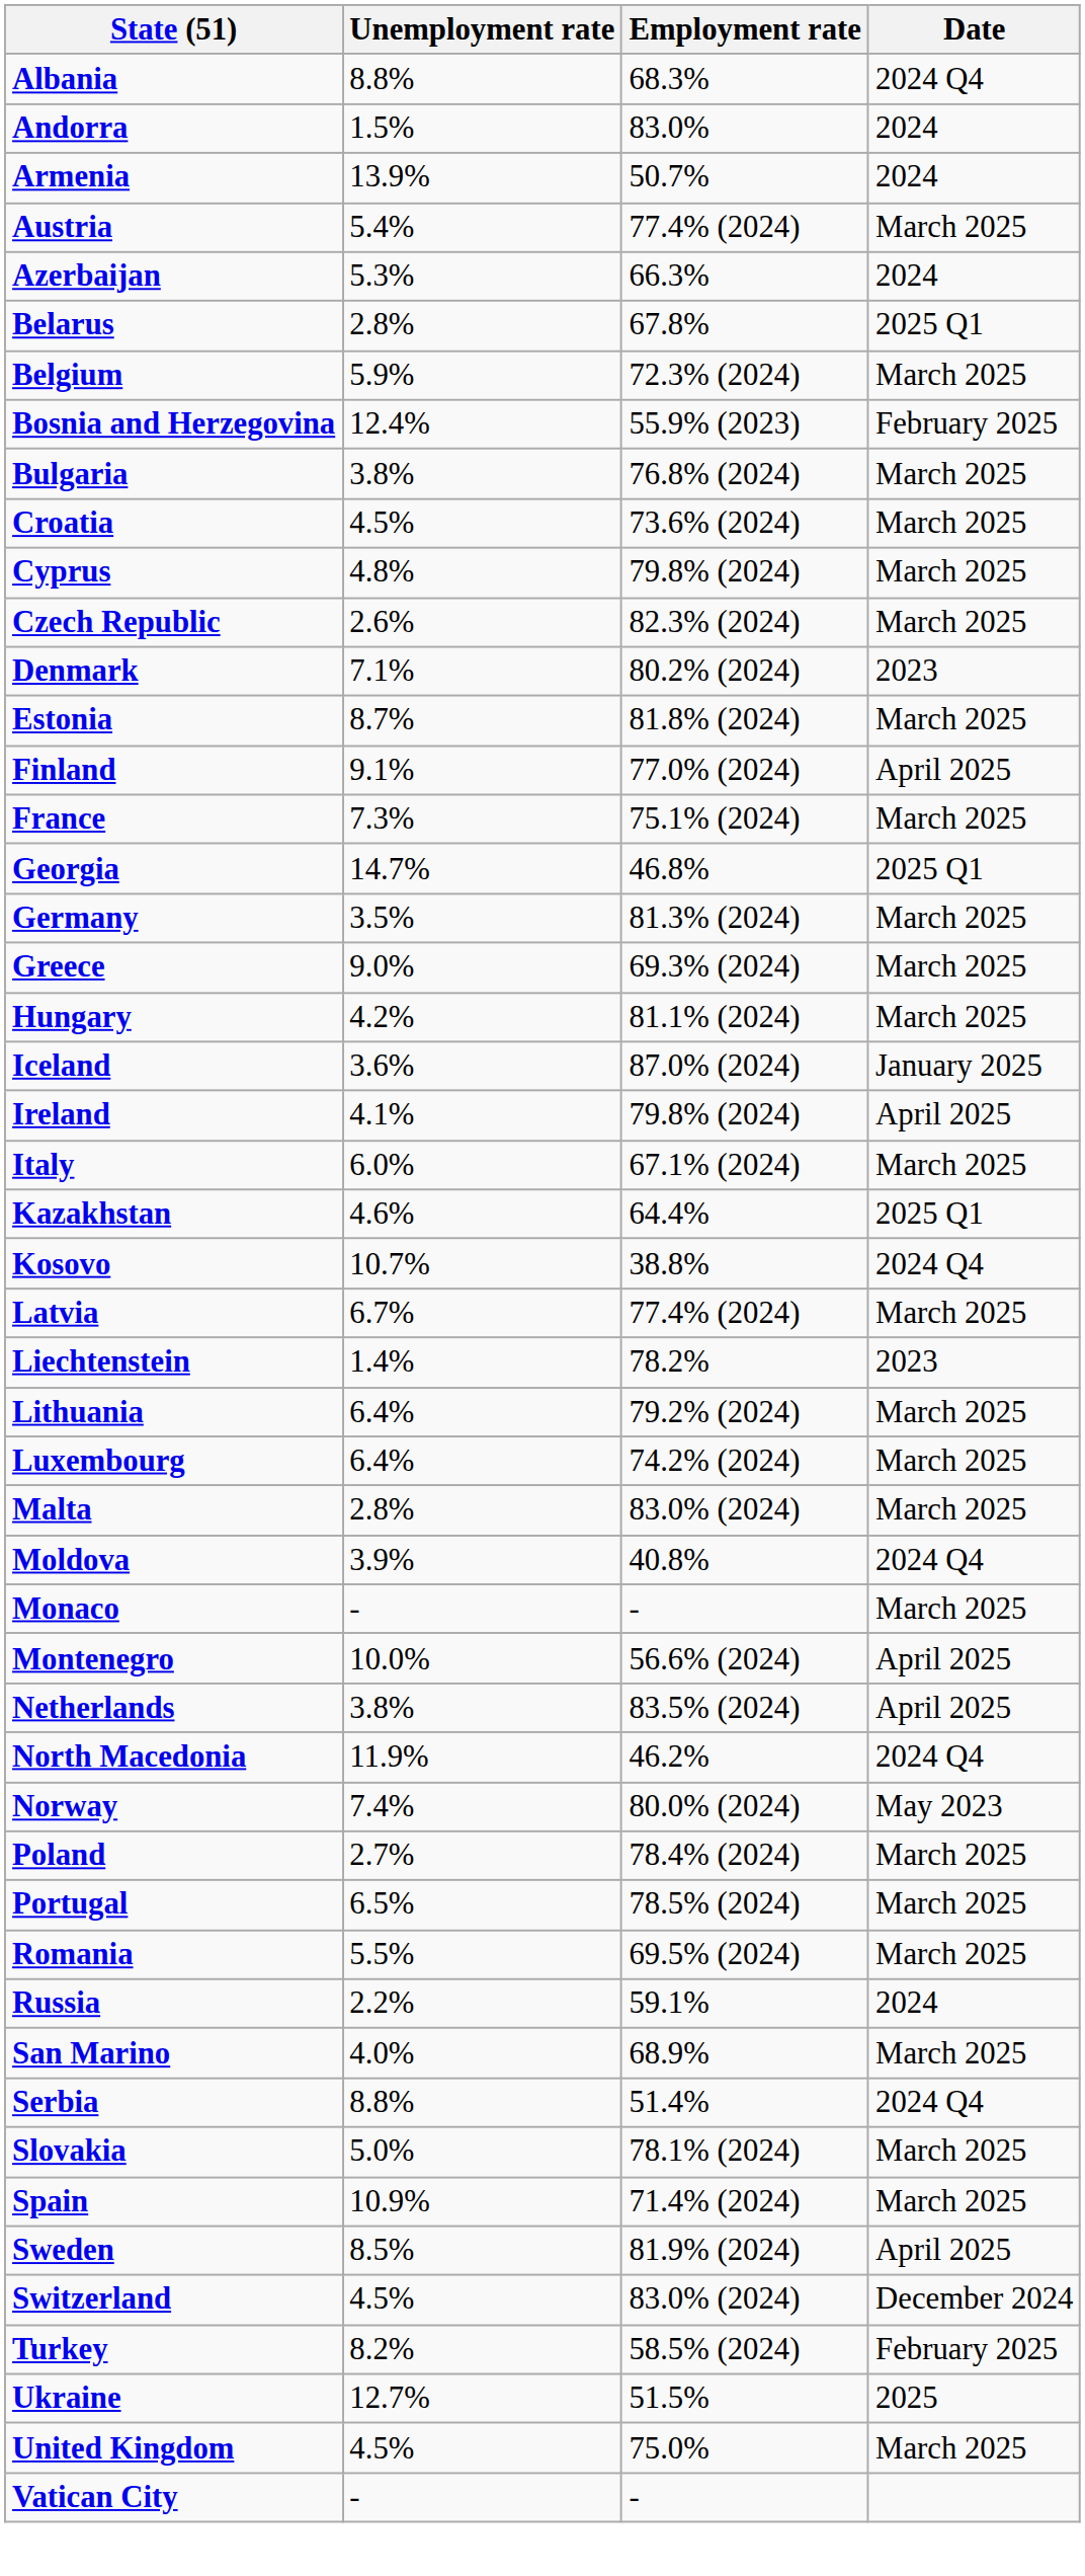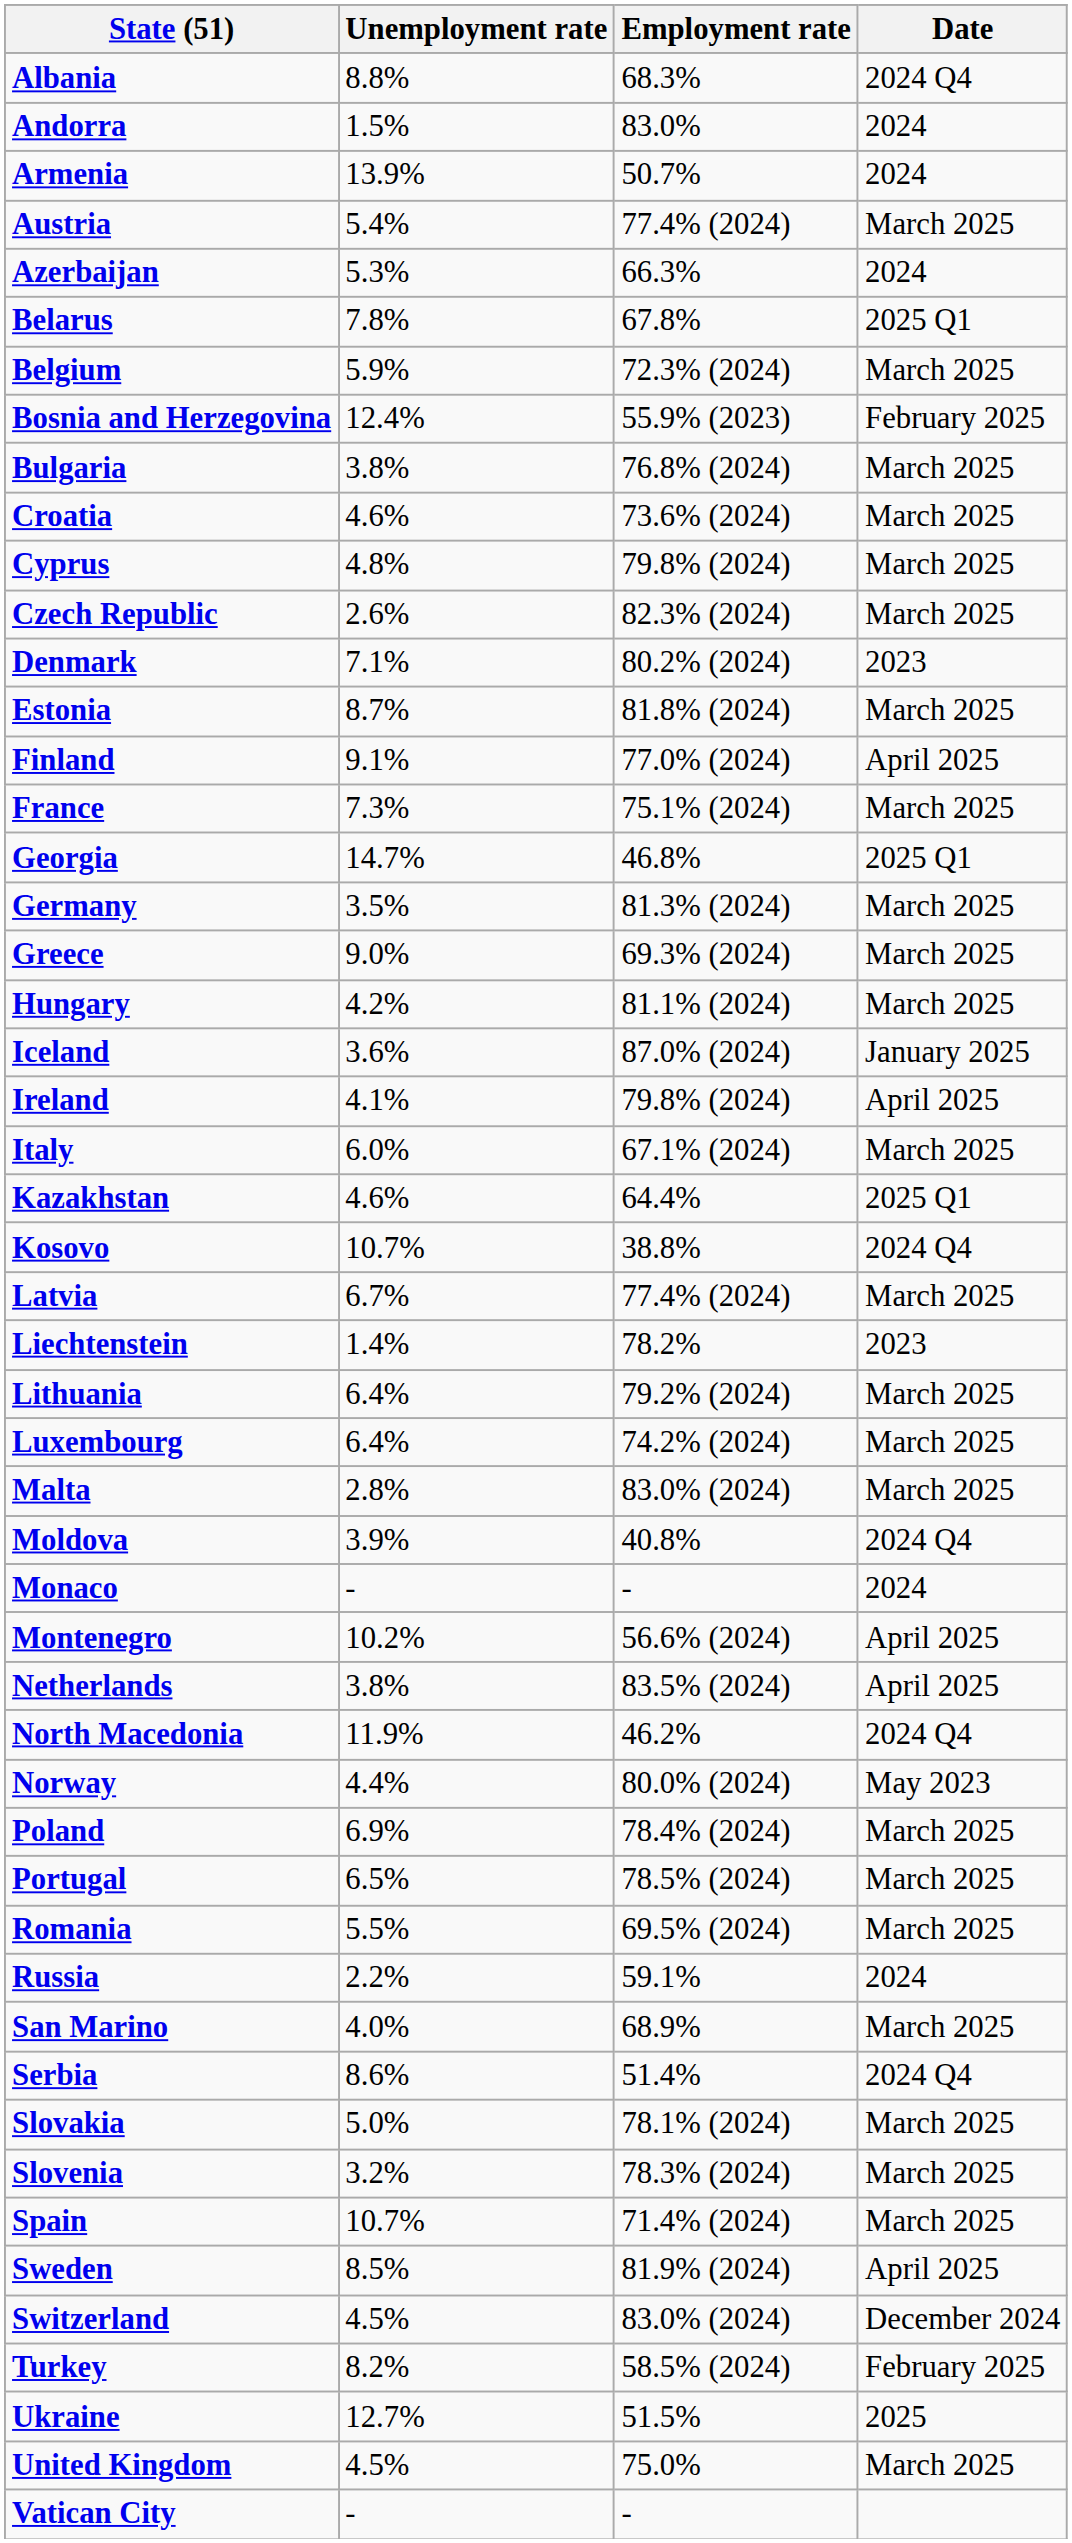 <table class="sortable wikitable">
 <tr style="background:#efefef;">
 <th><a href='#'>State</a> (51)</th>
 <th>Unemployment rate</th>
 <th>Employment rate</th>
 <th>Date</th>
 </tr>
 <tr>
 <td> <strong><a href='#'>Albania</a></strong></td>
 <td>8.8%</td>
 <td>68.3%</td>
 <td>2024 Q4</td>
 </tr>
 <tr>
 <td> <strong><a href='#'>Andorra</a></strong></td>
 <td>1.5%</td>
 <td>83.0%</td>
 <td>2024</td>
 </tr>
 <tr>
 <td> <strong><a href='#'>Armenia</a></strong></td>
 <td>13.9%</td>
 <td>50.7%</td>
 <td>2024</td>
 </tr>
 <tr>
 <td>  <strong><a href='#'>Austria</a></strong></td>
 <td>5.4%</td>
 <td>77.4% (2024)</td>
 <td>March 2025</td>
 </tr>
 <tr>
 <td> <strong><a href='#'>Azerbaijan</a></strong></td>
 <td>5.3%</td>
 <td>66.3%</td>
 <td>2024</td>
 </tr>
 <tr>
 <td> <strong><a href='#'>Belarus</a></strong></td>
-<td>2.8%</td>
+<td>7.8%</td>
 <td>67.8%</td>
 <td>2025 Q1</td>
 </tr>
 <tr>
 <td>  <strong><a href='#'>Belgium</a></strong></td>
 <td>5.9%</td>
 <td>72.3% (2024)</td>
 <td>March 2025</td>
 </tr>
 <tr>
 <td> <strong><a href='#'>Bosnia and Herzegovina</a></strong></td>
 <td>12.4%</td>
 <td>55.9% (2023)</td>
 <td>February 2025</td>
 </tr>
 <tr>
 <td>  <strong><a href='#'>Bulgaria</a></strong></td>
 <td>3.8%</td>
 <td>76.8% (2024)</td>
 <td>March 2025</td>
 </tr>
 <tr>
 <td>  <strong><a href='#'>Croatia</a></strong></td>
-<td>4.5%</td>
+<td>4.6%</td>
 <td>73.6% (2024)</td>
 <td>March 2025</td>
 </tr>
 <tr>
 <td>  <strong><a href='#'>Cyprus</a></strong></td>
 <td>4.8%</td>
 <td>79.8% (2024)</td>
 <td>March 2025</td>
 </tr>
 <tr>
 <td>  <strong><a href='#'>Czech Republic</a></strong></td>
 <td>2.6%</td>
 <td>82.3% (2024)</td>
 <td>March 2025</td>
 </tr>
 <tr>
 <td>  <strong><a href='#'>Denmark</a></strong></td>
 <td>7.1%</td>
 <td>80.2% (2024)</td>
 <td>2023</td>
 </tr>
 <tr>
 <td>  <strong><a href='#'>Estonia</a></strong></td>
 <td>8.7%</td>
 <td>81.8% (2024)</td>
 <td>March 2025</td>
 </tr>
 <tr>
 <td>  <strong><a href='#'>Finland</a></strong></td>
 <td>9.1%</td>
 <td>77.0% (2024)</td>
 <td>April 2025</td>
 </tr>
 <tr>
 <td>  <strong><a href='#'>France</a></strong></td>
 <td>7.3%</td>
 <td>75.1% (2024)</td>
 <td>March 2025</td>
 </tr>
 <tr>
 <td> <strong><a href='#'>Georgia</a></strong></td>
 <td>14.7%</td>
 <td>46.8%</td>
 <td>2025 Q1</td>
 </tr>
 <tr>
 <td>  <strong><a href='#'>Germany</a></strong></td>
 <td>3.5%</td>
 <td>81.3% (2024)</td>
 <td>March 2025</td>
 </tr>
 <tr>
 <td>  <strong><a href='#'>Greece</a></strong></td>
 <td>9.0%</td>
 <td>69.3% (2024)</td>
 <td>March 2025</td>
 </tr>
 <tr>
 <td>  <strong><a href='#'>Hungary</a></strong></td>
 <td>4.2%</td>
 <td>81.1% (2024)</td>
 <td>March 2025</td>
 </tr>
 <tr>
 <td> <strong><a href='#'>Iceland</a></strong></td>
 <td>3.6%</td>
 <td>87.0% (2024)</td>
 <td>January 2025</td>
 </tr>
 <tr>
 <td>  <strong><a href='#'>Ireland</a></strong></td>
 <td>4.1%</td>
 <td>79.8% (2024)</td>
 <td>April 2025</td>
 </tr>
 <tr>
 <td>  <strong><a href='#'>Italy</a></strong></td>
 <td>6.0%</td>
 <td>67.1% (2024)</td>
 <td>March 2025</td>
 </tr>
 <tr>
 <td> <strong><a href='#'>Kazakhstan</a></strong></td>
 <td>4.6%</td>
 <td>64.4%</td>
 <td>2025 Q1</td>
 </tr>
 <tr>
 <td> <strong><a href='#'>Kosovo</a></strong></td>
 <td>10.7%</td>
 <td>38.8%</td>
 <td>2024 Q4</td>
 </tr>
 <tr>
 <td>  <strong><a href='#'>Latvia</a></strong></td>
 <td>6.7%</td>
 <td>77.4% (2024)</td>
 <td>March 2025</td>
 </tr>
 <tr>
 <td> <strong><a href='#'>Liechtenstein</a></strong></td>
 <td>1.4%</td>
 <td>78.2%</td>
 <td>2023</td>
 </tr>
 <tr>
 <td>  <strong><a href='#'>Lithuania</a></strong></td>
 <td>6.4%</td>
 <td>79.2% (2024)</td>
 <td>March 2025</td>
 </tr>
 <tr>
 <td>  <strong><a href='#'>Luxembourg</a></strong></td>
 <td>6.4%</td>
 <td>74.2% (2024)</td>
 <td>March 2025</td>
 </tr>
 <tr>
 <td>  <strong><a href='#'>Malta</a></strong></td>
 <td>2.8%</td>
 <td>83.0% (2024)</td>
 <td>March 2025</td>
 </tr>
 <tr>
 <td> <strong><a href='#'>Moldova</a></strong></td>
 <td>3.9%</td>
 <td>40.8%</td>
 <td>2024 Q4</td>
 </tr>
 <tr>
 <td> <strong><a href='#'>Monaco</a></strong></td>
 <td>-</td>
 <td>-</td>
-<td>March 2025</td>
+<td>2024</td>
 </tr>
 <tr>
 <td> <strong><a href='#'>Montenegro</a></strong></td>
-<td>10.0%</td>
+<td>10.2%</td>
 <td>56.6% (2024)</td>
 <td>April 2025</td>
 </tr>
 <tr>
 <td>  <strong><a href='#'>Netherlands</a></strong></td>
 <td>3.8%</td>
 <td>83.5% (2024)</td>
 <td>April 2025</td>
 </tr>
 <tr>
 <td> <strong><a href='#'>North Macedonia</a></strong></td>
 <td>11.9%</td>
 <td>46.2%</td>
 <td>2024 Q4</td>
 </tr>
 <tr>
 <td> <strong><a href='#'>Norway</a></strong></td>
-<td>7.4%</td>
+<td>4.4%</td>
 <td>80.0% (2024)</td>
 <td>May 2023</td>
 </tr>
 <tr>
 <td>  <strong><a href='#'>Poland</a></strong></td>
-<td>2.7%</td>
+<td>6.9%</td>
 <td>78.4% (2024)</td>
 <td>March 2025</td>
 </tr>
 <tr>
 <td>  <strong><a href='#'>Portugal</a></strong></td>
 <td>6.5%</td>
 <td>78.5% (2024)</td>
 <td>March 2025</td>
 </tr>
 <tr>
 <td>  <strong><a href='#'>Romania</a></strong></td>
 <td>5.5%</td>
 <td>69.5% (2024)</td>
 <td>March 2025</td>
 </tr>
 <tr>
 <td> <strong><a href='#'>Russia</a></strong></td>
 <td>2.2%</td>
 <td>59.1%</td>
 <td>2024</td>
 </tr>
 <tr>
 <td> <strong><a href='#'>San Marino</a></strong></td>
 <td>4.0%</td>
 <td>68.9%</td>
 <td>March 2025</td>
 </tr>
 <tr>
 <td> <strong><a href='#'>Serbia</a></strong></td>
-<td>8.8%</td>
+<td>8.6%</td>
 <td>51.4%</td>
 <td>2024 Q4</td>
 </tr>
 <tr>
 <td>  <strong><a href='#'>Slovakia</a></strong></td>
 <td>5.0%</td>
 <td>78.1% (2024)</td>
 <td>March 2025</td>
 </tr>
 <tr>
+<td>  <strong><a href='#'>Slovenia</a></strong></td>
+<td>3.2%</td>
+<td>78.3% (2024)</td>
+<td>March 2025</td>
+</tr>
+<tr>
 <td>  <strong><a href='#'>Spain</a></strong></td>
-<td>10.9%</td>
+<td>10.7%</td>
 <td>71.4% (2024)</td>
 <td>March 2025</td>
 </tr>
 <tr>
 <td>  <strong><a href='#'>Sweden</a></strong></td>
 <td>8.5%</td>
 <td>81.9% (2024)</td>
 <td>April 2025</td>
 </tr>
 <tr>
 <td> <strong><a href='#'>Switzerland</a></strong></td>
 <td>4.5%</td>
 <td>83.0% (2024)</td>
 <td>December 2024</td>
 </tr>
 <tr>
 <td> <strong><a href='#'>Turkey</a></strong></td>
 <td>8.2%</td>
 <td>58.5% (2024)</td>
 <td>February 2025</td>
 </tr>
 <tr>
 <td> <strong><a href='#'>Ukraine</a></strong></td>
 <td>12.7%</td>
 <td>51.5%</td>
 <td>2025</td>
 </tr>
 <tr>
 <td> <strong><a href='#'>United Kingdom</a></strong></td>
 <td>4.5%</td>
 <td>75.0%</td>
 <td>March 2025</td>
 </tr>
 <tr>
 <td> <strong><a href='#'>Vatican City</a></strong></td>
 <td>-</td>
 <td>-</td>
 <td></td>
 </tr>
 </table>
